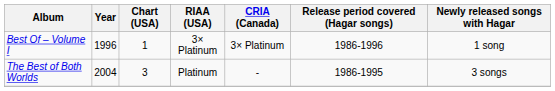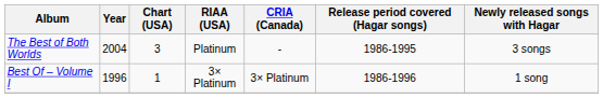 <table class="wikitable" style="text-align:center;">
 <tr>
 <th>Album</th>
 <th>Year</th>
 <th>Chart (USA)</th>
 <th>RIAA (USA)</th>
 <th><a href='#'>CRIA</a> (Canada)</th>
 <th>Release period covered (Hagar songs)</th>
 <th>Newly released songs with Hagar</th>
 </tr>
 <tr>
+<td align=left><em><a href='#'>The Best of Both Worlds</a></em></td>
+<td>2004</td>
+<td>3</td>
+<td>Platinum</td>
+<td>-</td>
+<td>1986-1995</td>
+<td>3 songs</td>
+</tr>
+<tr>
 <td align=left><em><a href='#'>Best Of – Volume I</a></em></td>
 <td>1996</td>
 <td>1</td>
 <td>3× Platinum</td>
 <td>3× Platinum</td>
 <td>1986-1996</td>
 <td>1 song</td>
 </tr>
 <tr>
-<td align=left><em><a href='#'>The Best of Both Worlds</a></em></td>
-<td>2004</td>
-<td>3</td>
-<td>Platinum</td>
-<td>-</td>
-<td>1986-1995</td>
-<td>3 songs</td>
-</tr>
-<tr>
 </tr>
 </table>
